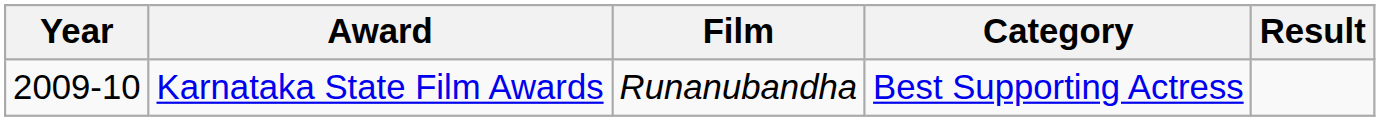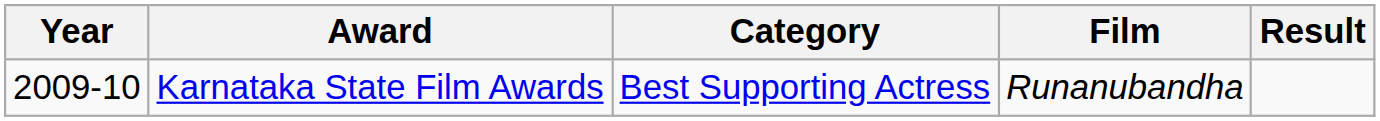 <table class="wikitable">
 <tr>
 <th>Year</th>
 <th>Award</th>
+<th>Category</th>
 <th>Film</th>
-<th>Category</th>
 <th>Result</th>
 </tr>
 <tr>
 <td style="text-align:left;">2009-10</td>
 <td style="text-align:left;"><a href='#'>Karnataka State Film Awards</a></td>
+<td style="text-align:left;"><a href='#'>Best Supporting Actress</a></td>
 <td style="text-align:left;"><em>Runanubandha</em></td>
-<td style="text-align:left;"><a href='#'>Best Supporting Actress</a></td>
 <td></td>
 </tr>
 </table>
